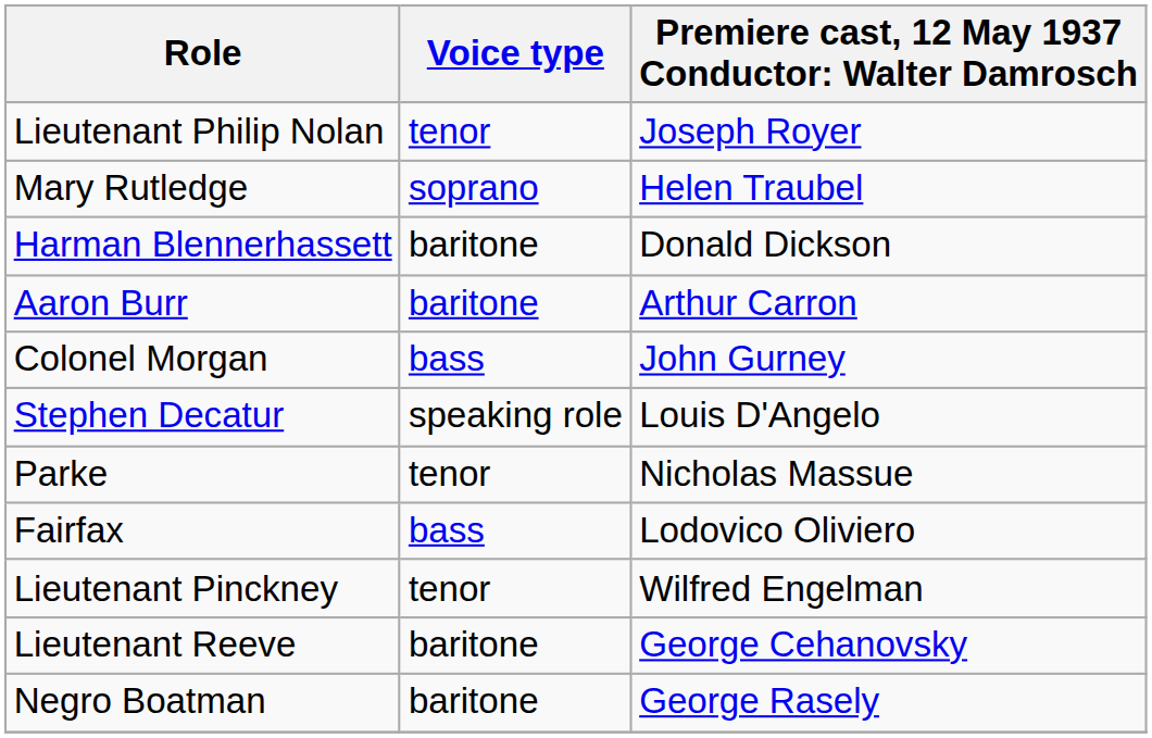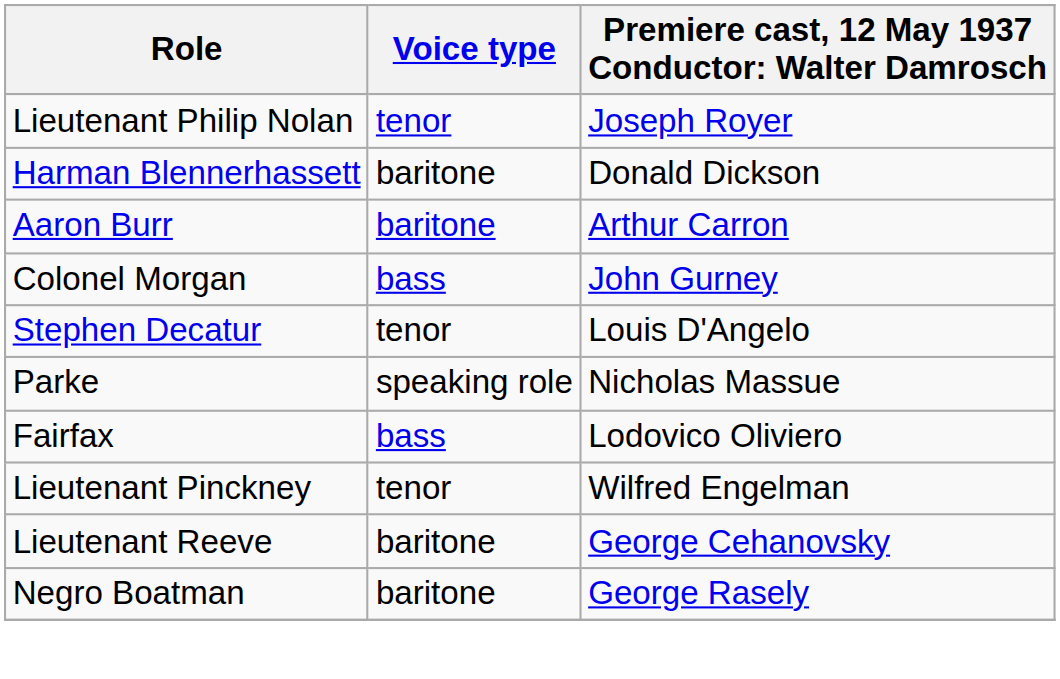 <table class="wikitable">
 <tr>
 <th>Role</th>
 <th><a href='#'>Voice type</a></th>
 <th>Premiere cast, 12 May 1937<br>Conductor: Walter Damrosch</th>
 </tr>
 <tr>
 <td>Lieutenant Philip Nolan</td>
 <td><a href='#'>tenor</a></td>
 <td><a href='#'>Joseph Royer</a></td>
-</tr>
-<tr>
-<td>Mary Rutledge</td>
-<td><a href='#'>soprano</a></td>
-<td><a href='#'>Helen Traubel</a></td>
 </tr>
 <tr>
 <td><a href='#'>Harman Blennerhassett</a></td>
 <td>baritone</td>
 <td>Donald Dickson</td>
 </tr>
 <tr>
 <td><a href='#'>Aaron Burr</a></td>
 <td><a href='#'>baritone</a></td>
 <td><a href='#'>Arthur Carron</a></td>
 </tr>
 <tr>
 <td>Colonel Morgan</td>
 <td><a href='#'>bass</a></td>
 <td><a href='#'>John Gurney</a></td>
 </tr>
 <tr>
 <td><a href='#'>Stephen Decatur</a></td>
-<td>speaking role</td>
+<td>tenor</td>
 <td>Louis D'Angelo</td>
 </tr>
 <tr>
 <td>Parke</td>
-<td>tenor</td>
+<td>speaking role</td>
 <td>Nicholas Massue</td>
 </tr>
 <tr>
 <td>Fairfax</td>
 <td><a href='#'>bass</a></td>
 <td>Lodovico Oliviero</td>
 </tr>
 <tr>
 <td>Lieutenant Pinckney</td>
 <td>tenor</td>
 <td>Wilfred Engelman</td>
 </tr>
 <tr>
 <td>Lieutenant Reeve</td>
 <td>baritone</td>
 <td><a href='#'>George Cehanovsky</a></td>
 </tr>
 <tr>
 <td>Negro Boatman</td>
 <td>baritone</td>
 <td><a href='#'>George Rasely</a></td>
 </tr>
 <tr>
 </tr>
 </table>
